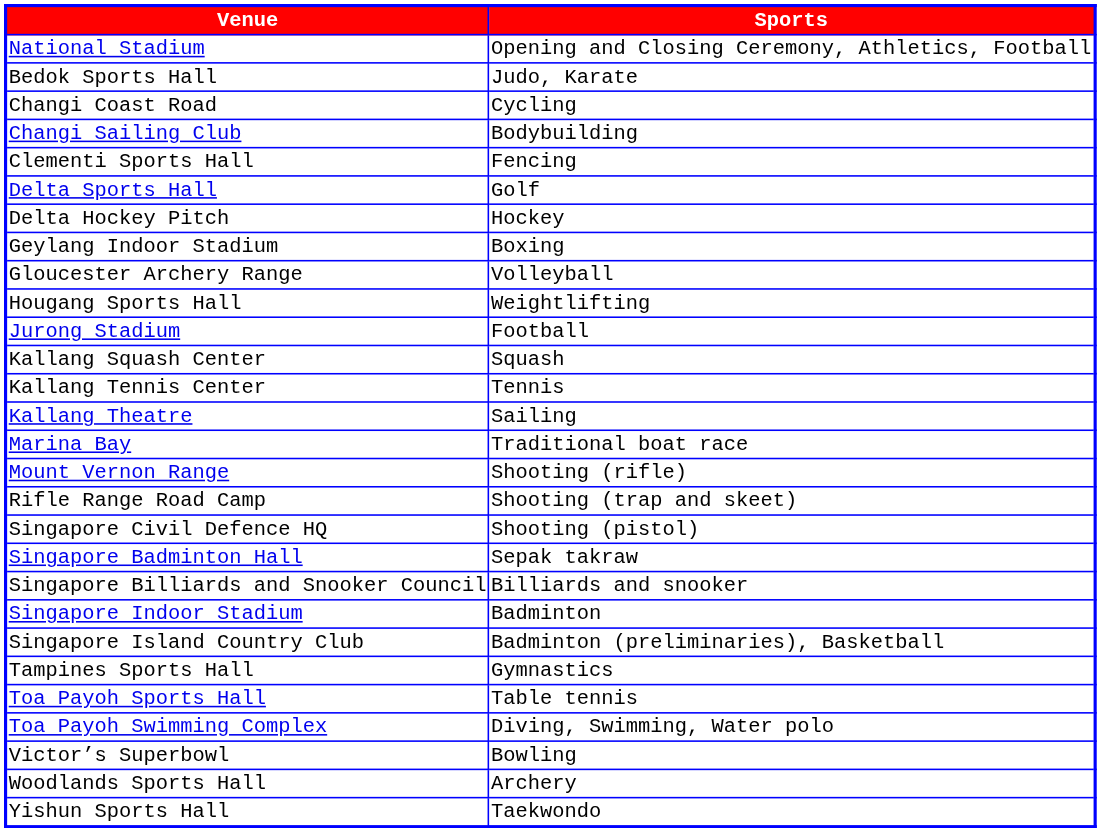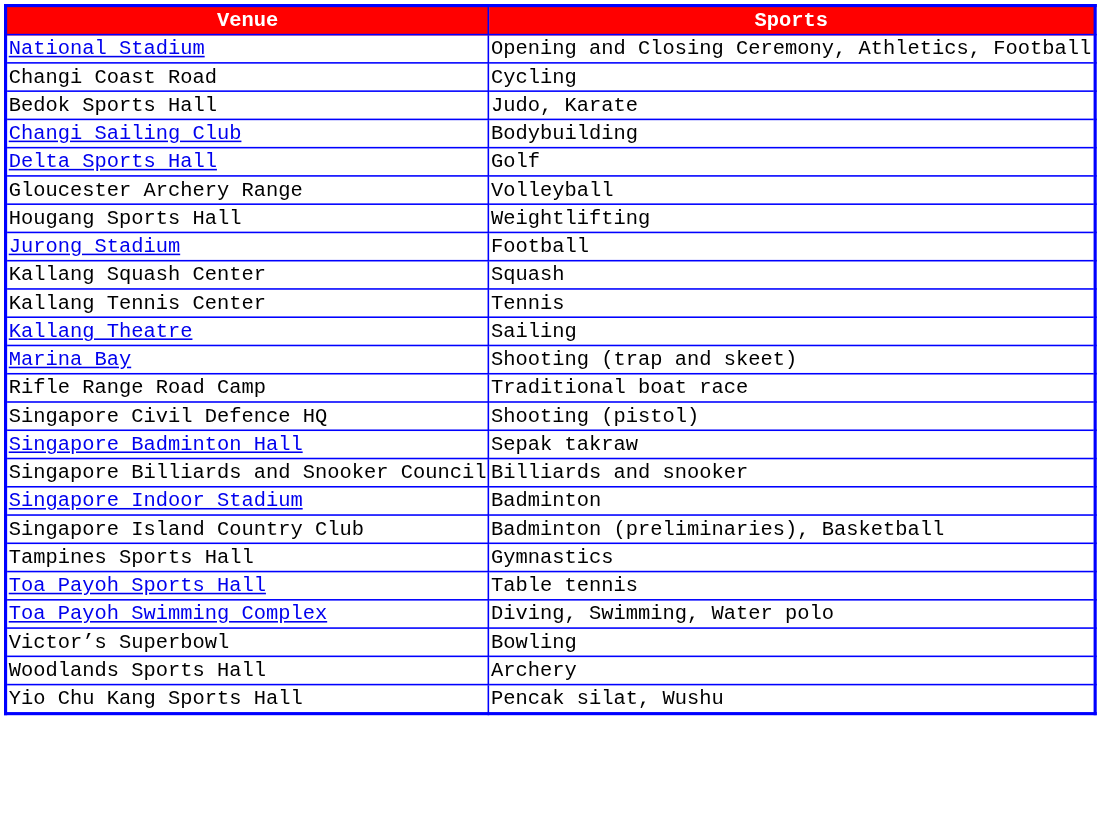 <table border=1 style="border-collapse:collapse; text-align:left; font-size:100%; border:2px solid blue;">
 <tr style="text-align:center; color:white; font-weight:bold; background:red;">
 <td>Venue</td>
 <td>Sports</td>
 </tr>
 <tr>
 <td><a href='#'>National Stadium</a></td>
 <td>Opening and Closing Ceremony, Athletics, Football</td>
 </tr>
 <tr>
+<td>Changi Coast Road</td>
+<td>Cycling</td>
+</tr>
+<tr>
 <td>Bedok Sports Hall</td>
 <td>Judo, Karate</td>
-</tr>
-<tr>
-<td>Changi Coast Road</td>
-<td>Cycling</td>
 </tr>
 <tr>
 <td><a href='#'>Changi Sailing Club</a></td>
 <td>Bodybuilding</td>
 </tr>
 <tr>
-<td>Clementi Sports Hall</td>
-<td>Fencing</td>
-</tr>
-<tr>
 <td><a href='#'>Delta Sports Hall</a></td>
 <td>Golf</td>
-</tr>
-<tr>
-<td>Delta Hockey Pitch</td>
-<td>Hockey</td>
-</tr>
-<tr>
-<td>Geylang Indoor Stadium</td>
-<td>Boxing</td>
 </tr>
 <tr>
 <td>Gloucester Archery Range</td>
 <td>Volleyball</td>
 </tr>
 <tr>
 <td>Hougang Sports Hall</td>
 <td>Weightlifting</td>
 </tr>
 <tr>
 <td><a href='#'>Jurong Stadium</a></td>
 <td>Football</td>
 </tr>
 <tr>
 <td>Kallang Squash Center</td>
 <td>Squash</td>
 </tr>
 <tr>
 <td>Kallang Tennis Center</td>
 <td>Tennis</td>
 </tr>
 <tr>
 <td><a href='#'>Kallang Theatre</a></td>
 <td>Sailing</td>
 </tr>
 <tr>
 <td><a href='#'>Marina Bay</a></td>
-<td>Traditional boat race</td>
-</tr>
-<tr>
-<td><a href='#'>Mount Vernon Range</a></td>
-<td>Shooting (rifle)</td>
+<td>Shooting (trap and skeet)</td>
 </tr>
 <tr>
 <td>Rifle Range Road Camp</td>
-<td>Shooting (trap and skeet)</td>
+<td>Traditional boat race</td>
 </tr>
 <tr>
 <td>Singapore Civil Defence HQ</td>
 <td>Shooting (pistol)</td>
 </tr>
 <tr>
 <td><a href='#'>Singapore Badminton Hall</a></td>
 <td>Sepak takraw</td>
 </tr>
 <tr>
 <td>Singapore Billiards and Snooker Council</td>
 <td>Billiards and snooker</td>
 </tr>
 <tr>
 <td><a href='#'>Singapore Indoor Stadium</a></td>
 <td>Badminton</td>
 </tr>
 <tr>
 <td>Singapore Island Country Club</td>
 <td>Badminton (preliminaries), Basketball</td>
 </tr>
 <tr>
 <td>Tampines Sports Hall</td>
 <td>Gymnastics</td>
 </tr>
 <tr>
 <td><a href='#'>Toa Payoh Sports Hall</a></td>
 <td>Table tennis</td>
 </tr>
 <tr>
 <td><a href='#'>Toa Payoh Swimming Complex</a></td>
 <td>Diving, Swimming, Water polo</td>
 </tr>
 <tr>
 <td>Victor’s Superbowl</td>
 <td>Bowling</td>
 </tr>
 <tr>
 <td>Woodlands Sports Hall</td>
 <td>Archery</td>
 </tr>
 <tr>
-<td>Yishun Sports Hall</td>
-<td>Taekwondo</td>
+<td>Yio Chu Kang Sports Hall</td>
+<td>Pencak silat, Wushu</td>
 </tr>
 </table>
